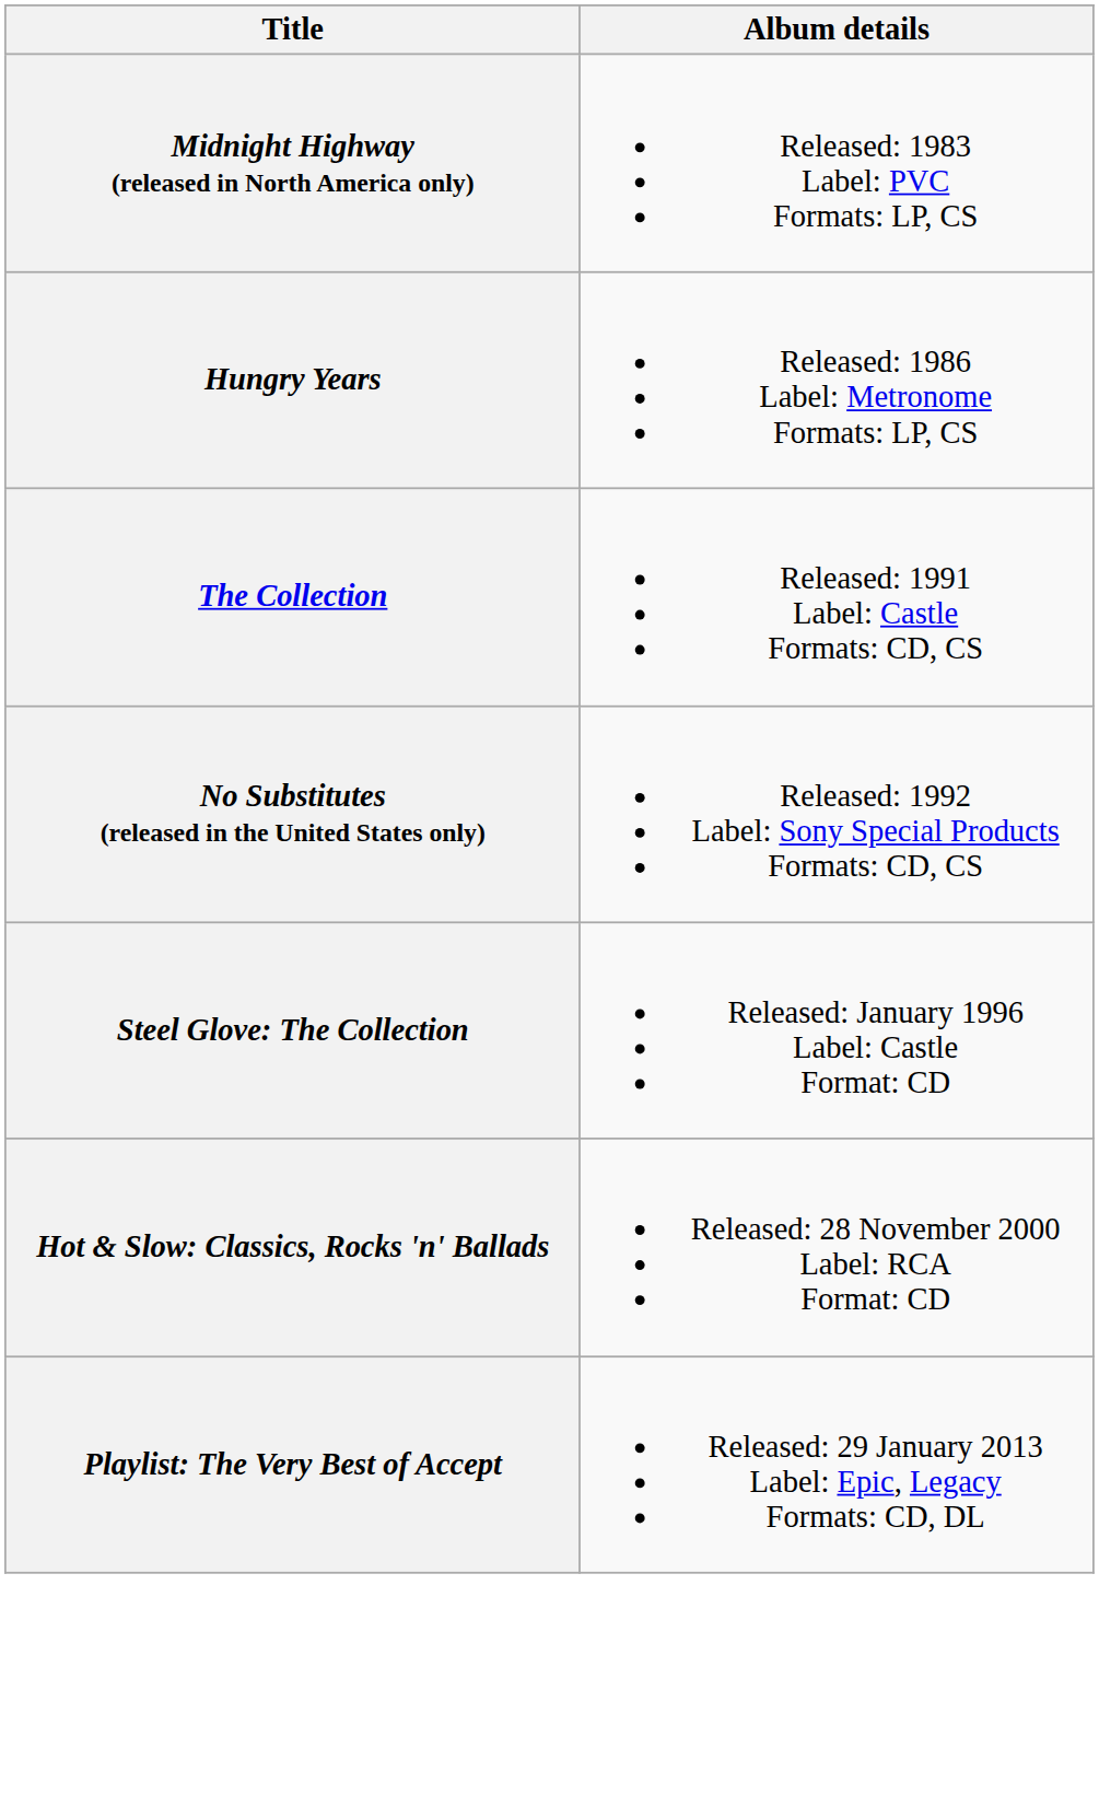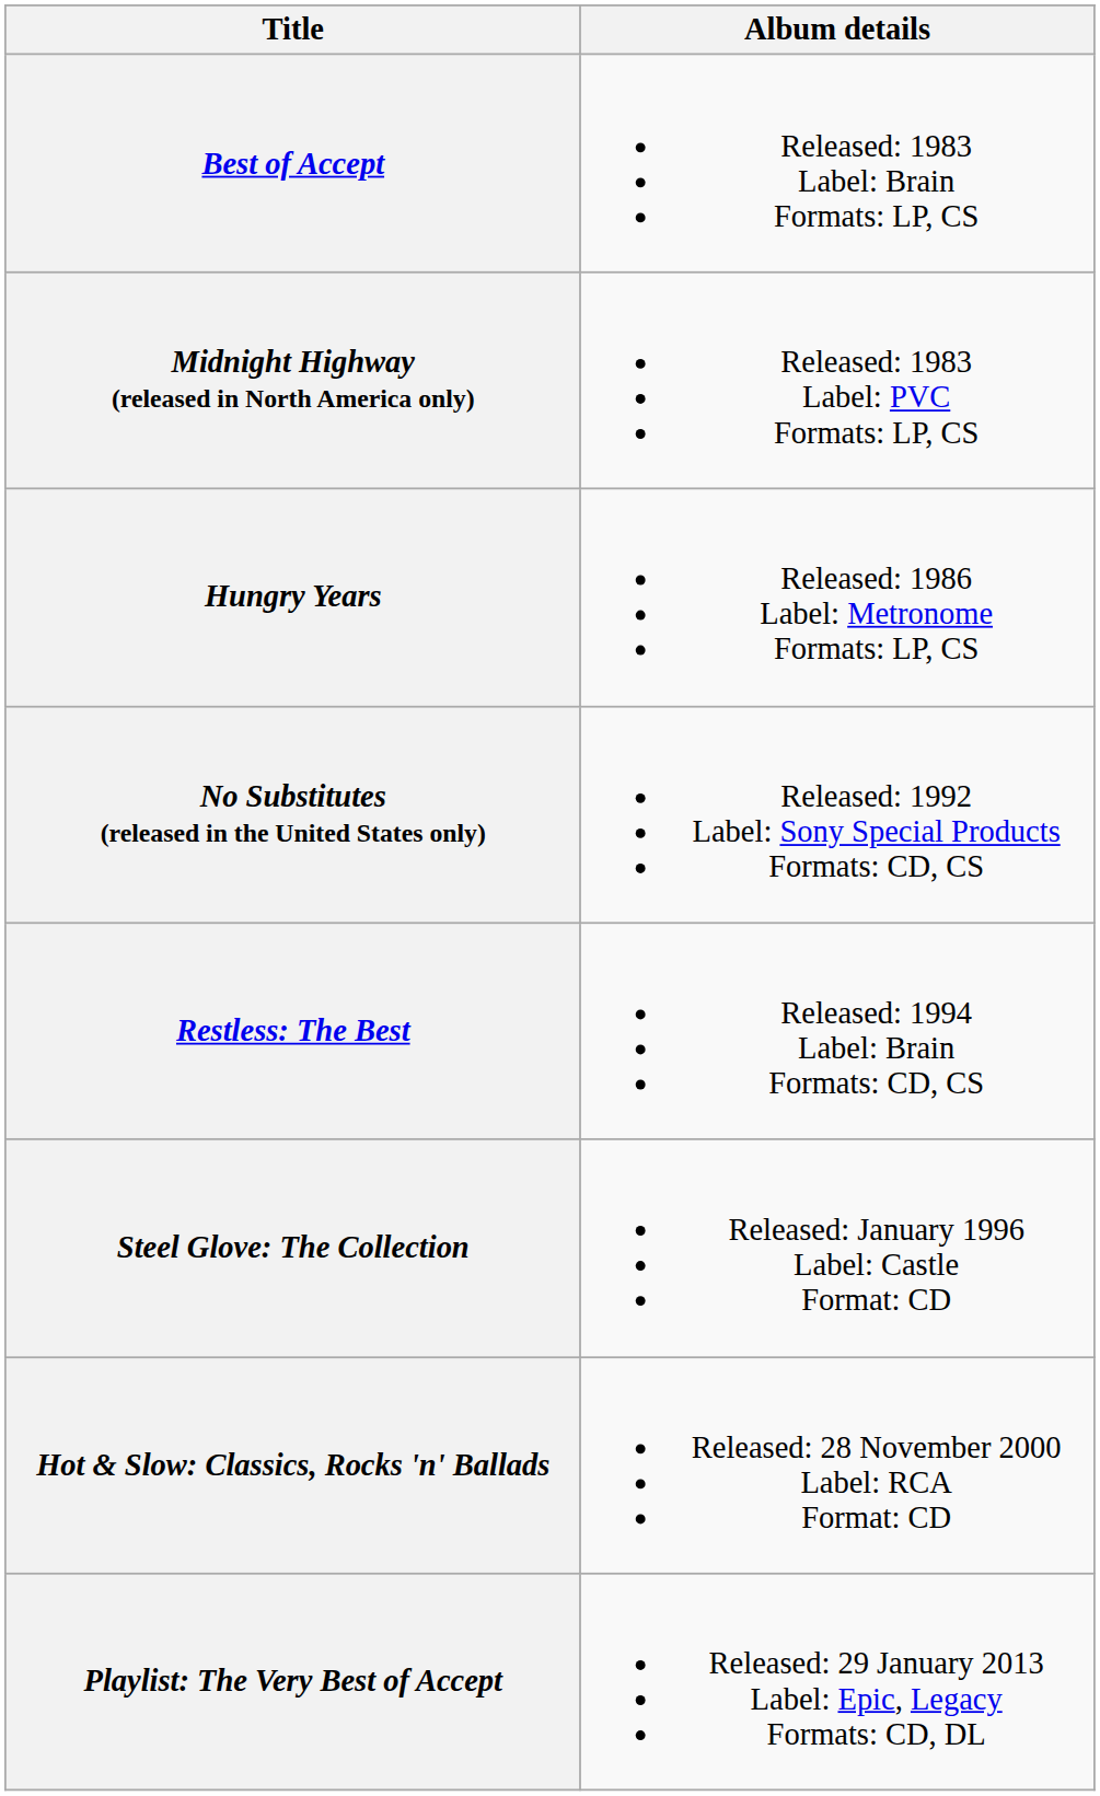 <table class="wikitable plainrowheaders" style="text-align:center;">
 <tr>
 <th scope="col" style="width:18em;">Title</th>
 <th scope="col" style="width:16em;">Album details</th>
+</tr>
+<tr>
+<th scope="row"><em><a href='#'>Best of Accept</a></em></th>
+<td><br><ul><li>Released: 1983</li><li>Label: Brain</li><li>Formats: LP, CS</li></ul></td>
 </tr>
 <tr>
 <th scope="row"><em>Midnight Highway</em><br><small>(released in North America only)</small></th>
 <td><br><ul><li>Released: 1983</li><li>Label: <a href='#'>PVC</a></li><li>Formats: LP, CS</li></ul></td>
 </tr>
 <tr>
 <th scope="row"><em>Hungry Years</em></th>
 <td><br><ul><li>Released: 1986</li><li>Label: <a href='#'>Metronome</a></li><li>Formats: LP, CS</li></ul></td>
 </tr>
 <tr>
-<th scope="row"><em><a href='#'>The Collection</a></em></th>
-<td><br><ul><li>Released: 1991</li><li>Label: <a href='#'>Castle</a></li><li>Formats: CD, CS</li></ul></td>
+<th scope="row"><em>No Substitutes</em><br><small>(released in the United States only)</small></th>
+<td><br><ul><li>Released: 1992</li><li>Label: <a href='#'>Sony Special Products</a></li><li>Formats: CD, CS</li></ul></td>
 </tr>
 <tr>
-<th scope="row"><em>No Substitutes</em><br><small>(released in the United States only)</small></th>
-<td><br><ul><li>Released: 1992</li><li>Label: <a href='#'>Sony Special Products</a></li><li>Formats: CD, CS</li></ul></td>
+<th scope="row"><em><a href='#'>Restless: The Best</a></em></th>
+<td><br><ul><li>Released: 1994</li><li>Label: Brain</li><li>Formats: CD, CS</li></ul></td>
 </tr>
 <tr>
 <th scope="row"><em>Steel Glove: The Collection</em></th>
 <td><br><ul><li>Released: January 1996</li><li>Label: Castle</li><li>Format: CD</li></ul></td>
 </tr>
 <tr>
 <th scope="row"><em>Hot & Slow: Classics, Rocks 'n' Ballads</em></th>
 <td><br><ul><li>Released: 28 November 2000</li><li>Label: RCA</li><li>Format: CD</li></ul></td>
 </tr>
 <tr>
 <th scope="row"><em>Playlist: The Very Best of Accept</em></th>
 <td><br><ul><li>Released: 29 January 2013</li><li>Label: <a href='#'>Epic</a>, <a href='#'>Legacy</a></li><li>Formats: CD, DL</li></ul></td>
 </tr>
 </table>
